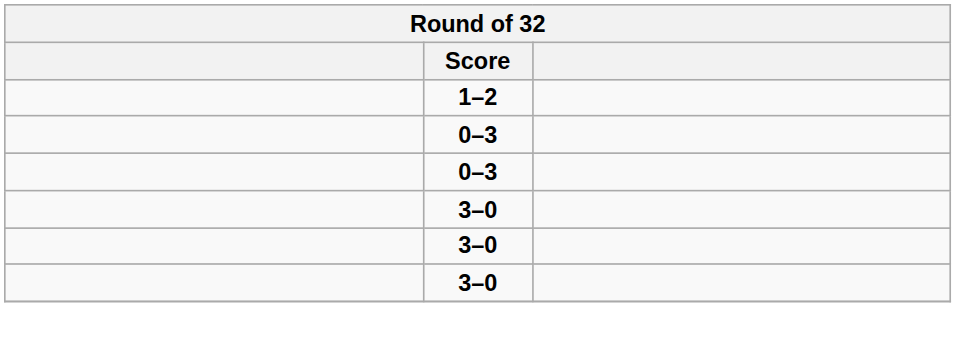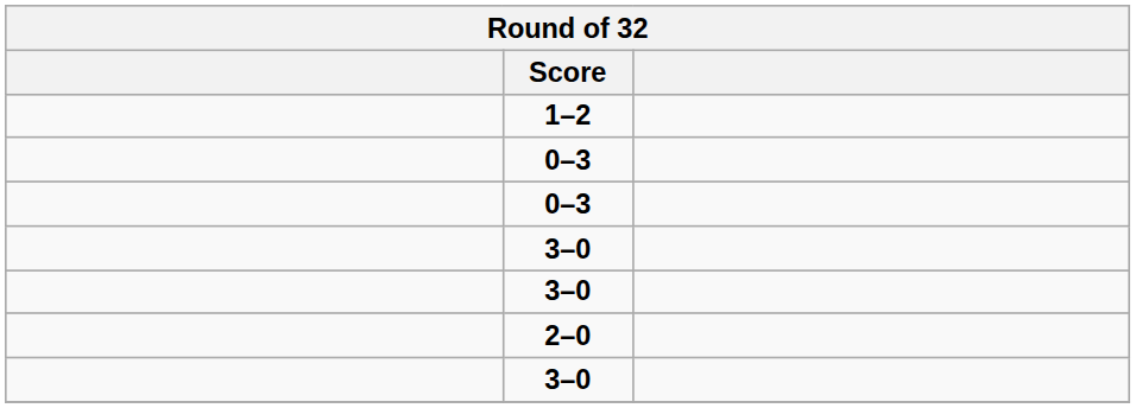 <table class="wikitable" style="text-align: center; font-size:90% ">
 <tr>
 <th colspan=3>Round of 32</th>
 </tr>
 <tr>
 <th align="right" width="250"></th>
 <th width="60">Score</th>
 <th align="left" width="250"></th>
 </tr>
 <tr>
 <td align=left></td>
 <td align=center><strong>1–2</strong></td>
 <td align=left><strong></strong></td>
 </tr>
 <tr>
 <td align=left></td>
 <td align=center><strong>0–3</strong></td>
 <td align=left><strong></strong></td>
 </tr>
 <tr>
 <td align=left></td>
 <td align=center><strong>0–3</strong></td>
 <td align=left><strong></strong></td>
 </tr>
 <tr>
 <td align=left><strong></strong></td>
 <td align=center><strong>3–0</strong></td>
 <td align=left></td>
 </tr>
 <tr>
 <td align=left><strong></strong></td>
 <td align=center><strong>3–0</strong></td>
 <td align=left></td>
 </tr>
 <tr>
 <td align=left><strong></strong></td>
+<td align=center><strong>2–0</strong></td>
+<td align=left></td>
+</tr>
+<tr>
+<td align=left><strong></strong></td>
 <td align=center><strong>3–0</strong></td>
 <td align=left></td>
 </tr>
 <tr>
 </tr>
 </table>
